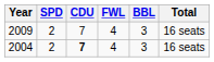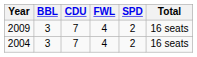 <table class="wikitable" width="300">
 <tr>
 <th>Year</th>
-<th><a href='#'>SPD</a></th>
+<th><a href='#'>BBL</a></th>
 <th><a href='#'>CDU</a></th>
 <th><a href='#'>FWL</a></th>
-<th><a href='#'>BBL</a></th>
+<th><a href='#'>SPD</a></th>
 <th>Total</th>
 </tr>
 <tr align="center">
 <td>2009</td>
-<td>2</td>
+<td>3</td>
 <td>7</td>
 <td>4</td>
-<td>3</td>
+<td>2</td>
 <td>16 seats</td>
 </tr>
 <tr align="center">
 <td>2004</td>
+<td>3</td>
+<td>7</td>
+<td>4</td>
 <td>2</td>
-<td><strong>7</strong></td>
-<td>4</td>
-<td>3</td>
 <td>16 seats</td>
 </tr>
 </table>
